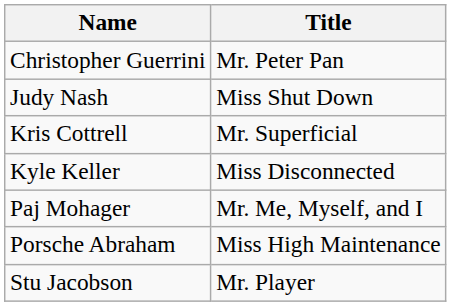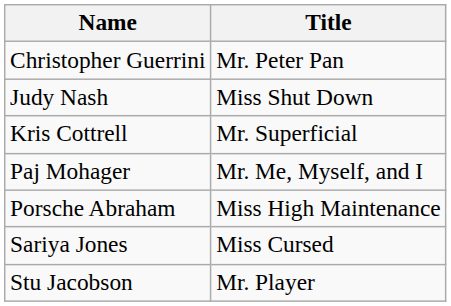 <table class="wikitable sortable">
 <tr>
 <th>Name</th>
 <th>Title</th>
 </tr>
 <tr>
 <td>Christopher Guerrini</td>
 <td>Mr. Peter Pan</td>
 </tr>
 <tr>
 <td>Judy Nash</td>
 <td>Miss Shut Down</td>
 </tr>
 <tr>
 <td>Kris Cottrell</td>
 <td>Mr. Superficial</td>
 </tr>
 <tr>
-<td>Kyle Keller</td>
-<td>Miss Disconnected</td>
-</tr>
-<tr>
 <td>Paj Mohager</td>
 <td>Mr. Me, Myself, and I</td>
 </tr>
 <tr>
 <td>Porsche Abraham</td>
 <td>Miss High Maintenance</td>
 </tr>
 <tr>
+<td>Sariya Jones</td>
+<td>Miss Cursed</td>
+</tr>
+<tr>
 <td>Stu Jacobson</td>
 <td>Mr. Player</td>
 </tr>
 </table>
